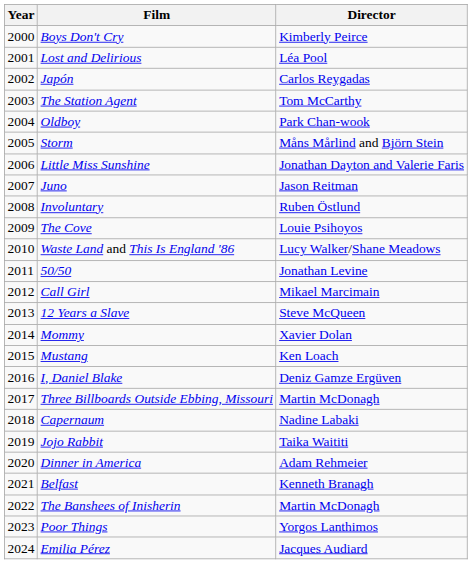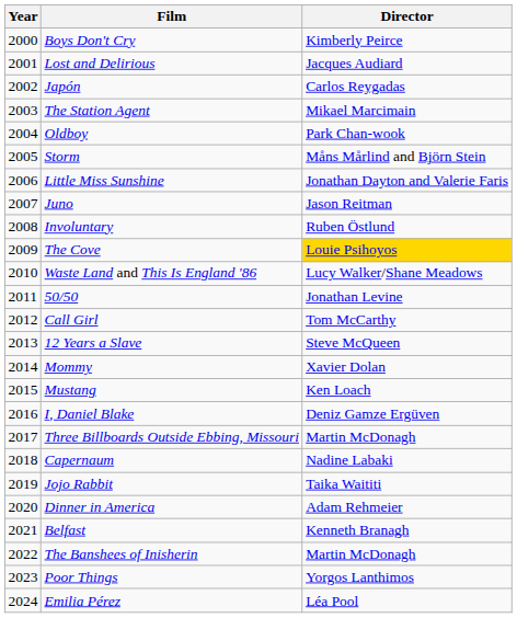 <table class="wikitable">
 <tr>
 <th>Year</th>
 <th>Film</th>
 <th>Director</th>
 </tr>
 <tr>
 <td>2000</td>
 <td><em><a href='#'>Boys Don't Cry</a></em></td>
 <td><a href='#'>Kimberly Peirce</a></td>
 </tr>
 <tr>
 <td>2001</td>
 <td><em><a href='#'>Lost and Delirious</a></em></td>
-<td><a href='#'>Léa Pool</a></td>
+<td><a href='#'>Jacques Audiard</a></td>
 </tr>
 <tr>
 <td>2002</td>
 <td><em><a href='#'>Japón</a></em></td>
 <td><a href='#'>Carlos Reygadas</a></td>
 </tr>
 <tr>
 <td>2003</td>
 <td><em><a href='#'>The Station Agent</a></em></td>
-<td><a href='#'>Tom McCarthy</a></td>
+<td><a href='#'>Mikael Marcimain</a></td>
 </tr>
 <tr>
 <td>2004</td>
 <td><em><a href='#'>Oldboy</a></em></td>
 <td><a href='#'>Park Chan-wook</a></td>
 </tr>
 <tr>
 <td>2005</td>
 <td><em><a href='#'>Storm</a></em></td>
 <td><a href='#'>Måns Mårlind</a> and <a href='#'>Björn Stein</a></td>
 </tr>
 <tr>
 <td>2006</td>
 <td><em><a href='#'>Little Miss Sunshine</a></em></td>
 <td><a href='#'>Jonathan Dayton and Valerie Faris</a></td>
 </tr>
 <tr>
 <td>2007</td>
 <td><em><a href='#'>Juno</a></em></td>
 <td><a href='#'>Jason Reitman</a></td>
 </tr>
 <tr>
 <td>2008</td>
 <td><em><a href='#'>Involuntary</a></em></td>
 <td><a href='#'>Ruben Östlund</a></td>
 </tr>
 <tr>
 <td>2009</td>
 <td><em><a href='#'>The Cove</a></em></td>
-<td><a href='#'>Louie Psihoyos</a></td>
+<td style="background: gold;"><a href='#'>Louie Psihoyos</a></td>
 </tr>
 <tr>
 <td>2010</td>
 <td><em><a href='#'>Waste Land</a></em> and <em><a href='#'>This Is England '86</a></em></td>
 <td><a href='#'>Lucy Walker</a>/<a href='#'>Shane Meadows</a></td>
 </tr>
 <tr>
 <td>2011</td>
 <td><em><a href='#'>50/50</a></em></td>
 <td><a href='#'>Jonathan Levine</a></td>
 </tr>
 <tr>
 <td>2012</td>
 <td><em><a href='#'>Call Girl</a></em></td>
-<td><a href='#'>Mikael Marcimain</a></td>
+<td><a href='#'>Tom McCarthy</a></td>
 </tr>
 <tr>
 <td>2013</td>
 <td><em><a href='#'>12 Years a Slave</a></em></td>
 <td><a href='#'>Steve McQueen</a></td>
 </tr>
 <tr>
 <td>2014</td>
 <td><em><a href='#'>Mommy</a></em></td>
 <td><a href='#'>Xavier Dolan</a></td>
 </tr>
 <tr>
 <td>2015</td>
 <td><em><a href='#'>Mustang</a></em></td>
 <td><a href='#'>Ken Loach</a></td>
 </tr>
 <tr>
 <td>2016</td>
 <td><em><a href='#'>I, Daniel Blake</a></em></td>
 <td><a href='#'>Deniz Gamze Ergüven</a></td>
 </tr>
 <tr>
 <td>2017</td>
 <td><em><a href='#'>Three Billboards Outside Ebbing, Missouri</a></em></td>
 <td><a href='#'>Martin McDonagh</a></td>
 </tr>
 <tr>
 <td>2018</td>
 <td><em><a href='#'>Capernaum</a></em></td>
 <td><a href='#'>Nadine Labaki</a></td>
 </tr>
 <tr>
 <td>2019</td>
 <td><em><a href='#'>Jojo Rabbit</a></em></td>
 <td><a href='#'>Taika Waititi</a></td>
 </tr>
 <tr>
 <td>2020</td>
 <td><em><a href='#'>Dinner in America</a></em></td>
 <td><a href='#'>Adam Rehmeier</a></td>
 </tr>
 <tr>
 <td>2021</td>
 <td><em><a href='#'>Belfast</a></em></td>
 <td><a href='#'>Kenneth Branagh</a></td>
 </tr>
 <tr>
 <td>2022</td>
 <td><em><a href='#'>The Banshees of Inisherin</a></em></td>
 <td><a href='#'>Martin McDonagh</a></td>
 </tr>
 <tr>
 <td>2023</td>
 <td><em><a href='#'>Poor Things</a></em></td>
 <td><a href='#'>Yorgos Lanthimos</a></td>
 </tr>
 <tr>
 <td>2024</td>
 <td><em><a href='#'>Emilia Pérez</a></em></td>
-<td><a href='#'>Jacques Audiard</a></td>
+<td><a href='#'>Léa Pool</a></td>
 </tr>
 </table>
